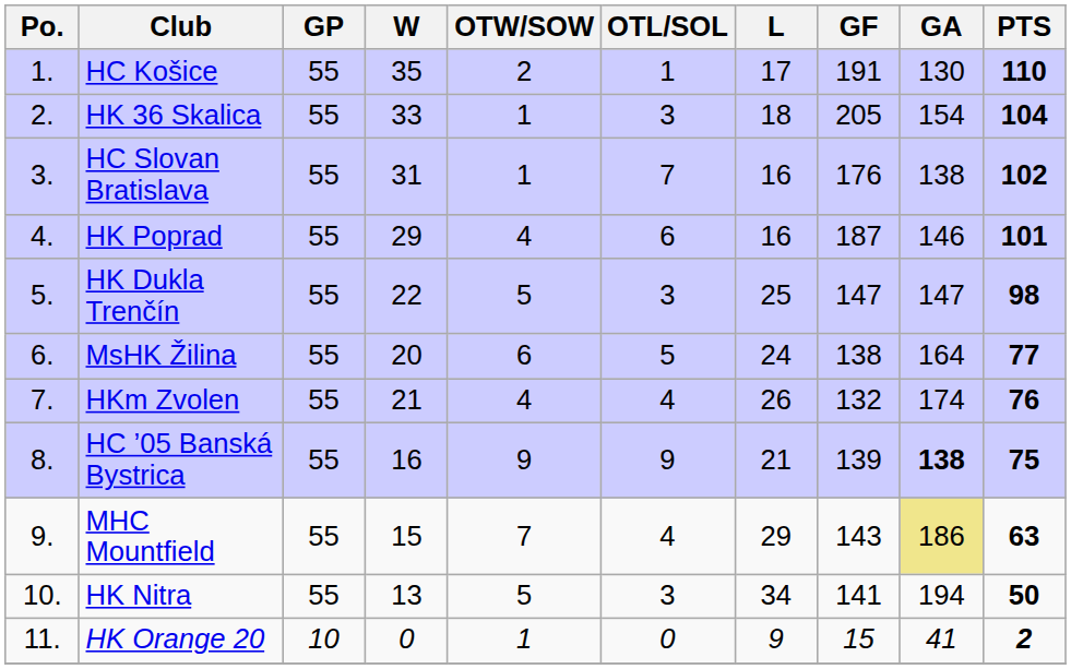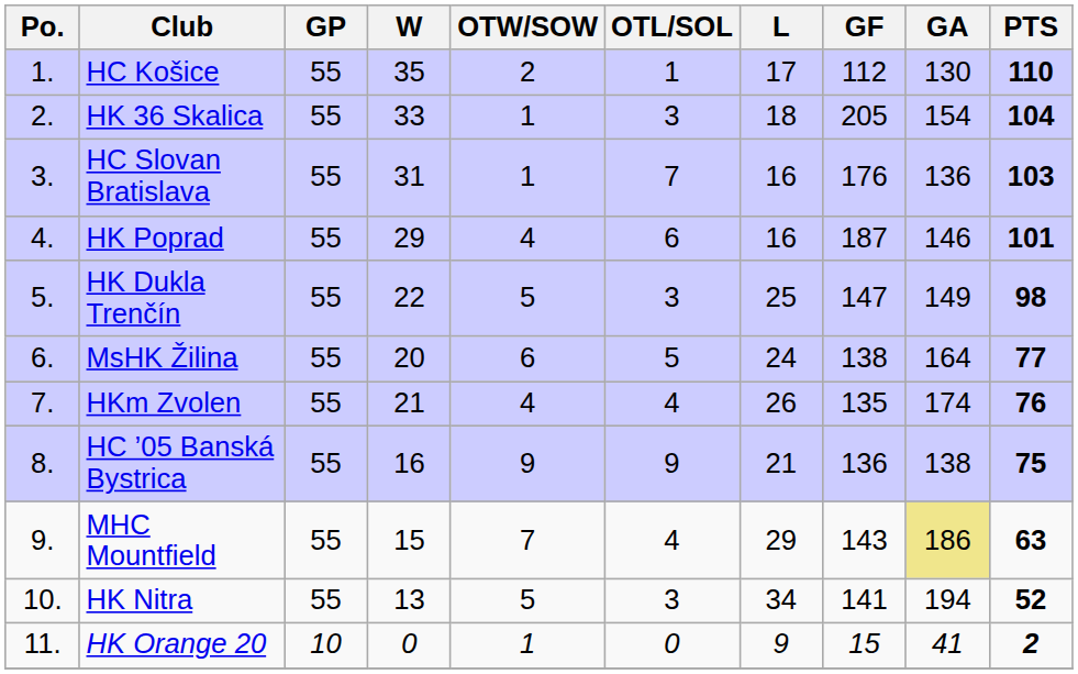 <table class="wikitable sortable" style="text-align: center;">
 <tr>
 <th width="35">Po.</th>
 <th>Club</th>
 <th width="40">GP</th>
 <th width="40">W</th>
 <th width="40">OTW/SOW</th>
 <th width="40">OTL/SOL</th>
 <th width="40">L</th>
 <th width="40">GF</th>
 <th width="40">GA</th>
 <th width="40">PTS</th>
 </tr>
 <tr bgcolor="ccccff">
 <td>1.</td>
 <td align=left><a href='#'>HC Košice</a></td>
 <td>55</td>
 <td>35</td>
 <td>2</td>
 <td>1</td>
 <td>17</td>
-<td>191</td>
+<td>112</td>
 <td>130</td>
 <td><strong>110</strong></td>
 </tr>
 <tr bgcolor="ccccff">
 <td>2.</td>
 <td align=left><a href='#'>HK 36 Skalica</a></td>
 <td>55</td>
 <td>33</td>
 <td>1</td>
 <td>3</td>
 <td>18</td>
 <td>205</td>
 <td>154</td>
 <td><strong>104</strong></td>
 </tr>
 <tr bgcolor="ccccff">
 <td>3.</td>
 <td align=left><a href='#'>HC Slovan Bratislava</a></td>
 <td>55</td>
 <td>31</td>
 <td>1</td>
 <td>7</td>
 <td>16</td>
 <td>176</td>
-<td>138</td>
-<td><strong>102</strong></td>
+<td>136</td>
+<td><strong>103</strong></td>
 </tr>
 <tr bgcolor="ccccff">
 <td>4.</td>
 <td align=left><a href='#'>HK Poprad</a></td>
 <td>55</td>
 <td>29</td>
 <td>4</td>
 <td>6</td>
 <td>16</td>
 <td>187</td>
 <td>146</td>
 <td><strong>101</strong></td>
 </tr>
 <tr bgcolor="ccccff">
 <td>5.</td>
 <td align=left><a href='#'>HK Dukla Trenčín</a></td>
 <td>55</td>
 <td>22</td>
 <td>5</td>
 <td>3</td>
 <td>25</td>
 <td>147</td>
-<td>147</td>
+<td>149</td>
 <td><strong>98</strong></td>
 </tr>
 <tr bgcolor="ccccff">
 <td>6.</td>
 <td align=left><a href='#'>MsHK Žilina</a></td>
 <td>55</td>
 <td>20</td>
 <td>6</td>
 <td>5</td>
 <td>24</td>
 <td>138</td>
 <td>164</td>
 <td><strong>77</strong></td>
 </tr>
 <tr bgcolor="ccccff">
 <td>7.</td>
 <td align=left><a href='#'>HKm Zvolen</a></td>
 <td>55</td>
 <td>21</td>
 <td>4</td>
 <td>4</td>
 <td>26</td>
-<td>132</td>
+<td>135</td>
 <td>174</td>
 <td><strong>76</strong></td>
 </tr>
 <tr bgcolor="ccccff">
 <td>8.</td>
 <td align=left><a href='#'>HC ’05 Banská Bystrica</a></td>
 <td>55</td>
 <td>16</td>
 <td>9</td>
 <td>9</td>
 <td>21</td>
-<td>139</td>
-<td><strong>138</strong></td>
+<td>136</td>
+<td>138</td>
 <td><strong>75</strong></td>
 </tr>
 <tr>
 <td>9.</td>
 <td align=left><a href='#'>MHC Mountfield</a></td>
 <td>55</td>
 <td>15</td>
 <td>7</td>
 <td>4</td>
 <td>29</td>
 <td>143</td>
 <td style="background: khaki;">186</td>
 <td><strong>63</strong></td>
 </tr>
 <tr>
 <td>10.</td>
 <td align=left><a href='#'>HK Nitra</a></td>
 <td>55</td>
 <td>13</td>
 <td>5</td>
 <td>3</td>
 <td>34</td>
 <td>141</td>
 <td>194</td>
-<td><strong>50</strong></td>
+<td><strong>52</strong></td>
 </tr>
 <tr>
 <td>11.</td>
 <td align=left><em><a href='#'>HK Orange 20</a></em></td>
 <td><em>10</em></td>
 <td><em>0</em></td>
 <td><em>1</em></td>
 <td><em>0</em></td>
 <td><em>9</em></td>
 <td><em>15</em></td>
 <td><em>41</em></td>
 <td><strong><em>2</em></strong></td>
 </tr>
 <tr>
 </tr>
 </table>
